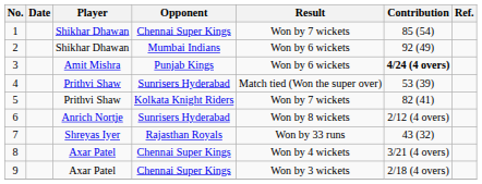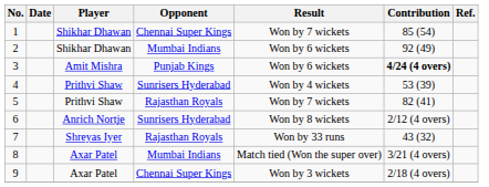 <table class="wikitable sortable" style="text-align: center;">
 <tr>
 <th>No.</th>
 <th>Date</th>
 <th>Player</th>
 <th>Opponent</th>
 <th>Result</th>
 <th>Contribution</th>
 <th>Ref.</th>
 </tr>
 <tr>
 <td>1</td>
 <td></td>
 <td><a href='#'>Shikhar Dhawan</a></td>
 <td><a href='#'>Chennai Super Kings</a></td>
 <td>Won by 7 wickets</td>
 <td>85 (54)</td>
 <td></td>
 </tr>
 <tr>
 <td>2</td>
 <td></td>
 <td>Shikhar Dhawan</td>
 <td><a href='#'>Mumbai Indians</a></td>
 <td>Won by 6 wickets</td>
 <td>92 (49)</td>
 <td></td>
 </tr>
 <tr>
 <td>3</td>
 <td></td>
 <td><a href='#'>Amit Mishra</a></td>
 <td><a href='#'>Punjab Kings</a></td>
 <td>Won by 6 wickets</td>
 <td><strong>4/24 (4 overs)</strong></td>
 <td></td>
 </tr>
 <tr>
 <td>4</td>
 <td></td>
 <td><a href='#'>Prithvi Shaw</a></td>
 <td><a href='#'>Sunrisers Hyderabad</a></td>
-<td>Match tied (Won the super over)</td>
+<td>Won by 4 wickets</td>
 <td>53 (39)</td>
 <td></td>
 </tr>
 <tr>
 <td>5</td>
 <td></td>
 <td>Prithvi Shaw</td>
-<td><a href='#'>Kolkata Knight Riders</a></td>
+<td><a href='#'>Rajasthan Royals</a></td>
 <td>Won by 7 wickets</td>
 <td>82 (41)</td>
 <td></td>
 </tr>
 <tr>
 <td>6</td>
 <td></td>
 <td><a href='#'>Anrich Nortje</a></td>
 <td><a href='#'>Sunrisers Hyderabad</a></td>
 <td>Won by 8 wickets</td>
 <td>2/12 (4 overs)</td>
 <td></td>
 </tr>
 <tr>
 <td>7</td>
 <td></td>
 <td><a href='#'>Shreyas Iyer</a></td>
 <td><a href='#'>Rajasthan Royals</a></td>
 <td>Won by 33 runs</td>
 <td>43 (32)</td>
 <td></td>
 </tr>
 <tr>
 <td>8</td>
 <td></td>
 <td><a href='#'>Axar Patel</a></td>
-<td><a href='#'>Chennai Super Kings</a></td>
-<td>Won by 4 wickets</td>
+<td><a href='#'>Mumbai Indians</a></td>
+<td>Match tied (Won the super over)</td>
 <td>3/21 (4 overs)</td>
 <td></td>
 </tr>
 <tr>
 <td>9</td>
 <td></td>
 <td>Axar Patel</td>
 <td><a href='#'>Chennai Super Kings</a></td>
 <td>Won by 3 wickets</td>
 <td>2/18 (4 overs)</td>
 <td></td>
 </tr>
 <tr>
 </tr>
 </table>
